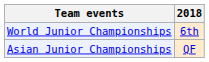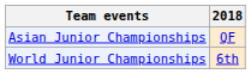 <table style='font-size: 90%; text-align:center;' class='wikitable'>
 <tr>
 <th>Team events</th>
 <th>2018</th>
 </tr>
 <tr>
+<td bgcolor="#ECF2FF"; align="left"><a href='#'>Asian Junior Championships</a></td>
+<td bgcolor=FFEBCD><a href='#'>QF</a></td>
+</tr>
+<tr>
 <td bgcolor="#ECF2FF"; align="left"><a href='#'>World Junior Championships</a></td>
 <td bgcolor=FFEBCD><a href='#'>6th</a></td>
 </tr>
-<tr>
-<td bgcolor="#ECF2FF"; align="left"><a href='#'>Asian Junior Championships</a></td>
-<td bgcolor=FFEBCD><a href='#'>QF</a></td>
-</tr>
 </table>
